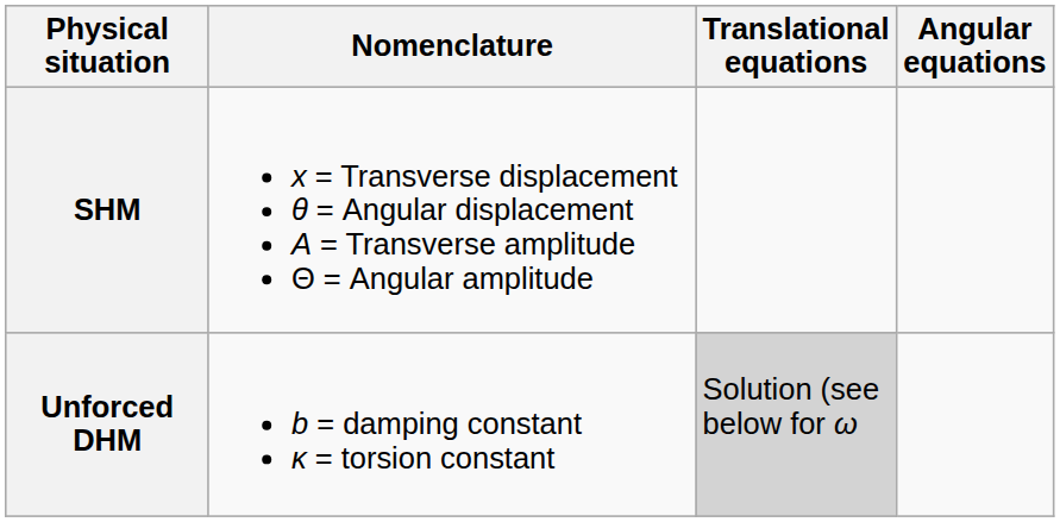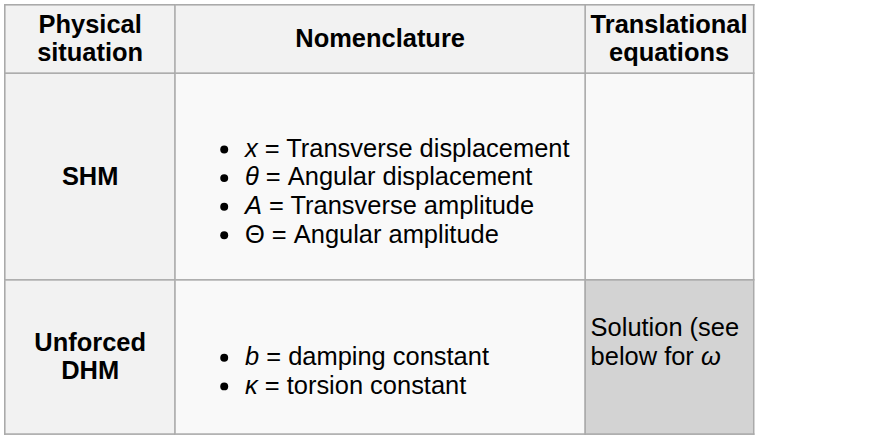 <table class="wikitable">
 <tr>
 <th scope="col" style="width:100px;">Physical situation</th>
 <th scope="col" style="width:250px;">Nomenclature</th>
 <th scope="col" style="width:10px;">Translational equations</th>
-<th scope="col" style="width:10px;">Angular equations</th>
 </tr>
 <tr>
 <th scope="row">SHM</th>
 <td><br><ul><li><em>x</em> = Transverse displacement</li><li><em>θ</em> = Angular displacement</li><li><em>A</em> = Transverse amplitude</li><li>Θ = Angular amplitude</li></ul></td>
-<td><br></td>
 <td><br></td>
 </tr>
 <tr>
 <th scope="row">Unforced DHM</th>
 <td><br><ul><li><em>b</em> = damping constant</li><li><em>κ</em> = torsion constant</li></ul></td>
 <td style="background: lightgrey;"><br>Solution (see below for <em>ω<strong><br><br><br></td>
-<td><br><br><br><br></td>
 </tr>
 </table>
